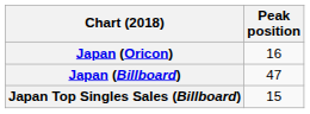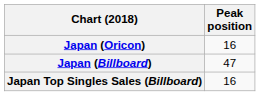 <table class="wikitable sortable plainrowheaders">
 <tr>
 <th scope="col">Chart (2018)</th>
 <th scope="col">Peak<br>position</th>
 </tr>
 <tr>
 <th scope="row"><a href='#'>Japan</a> (<a href='#'>Oricon</a>)</th>
 <td align="center">16</td>
 </tr>
 <tr>
 <th scope="row"><a href='#'>Japan</a> (<em><a href='#'>Billboard</a></em>)</th>
 <td align="center">47</td>
 </tr>
 <tr>
 <th scope="row">Japan Top Singles Sales (<em>Billboard</em>)</th>
-<td align="center">15</td>
+<td align="center">16</td>
 </tr>
 </table>
